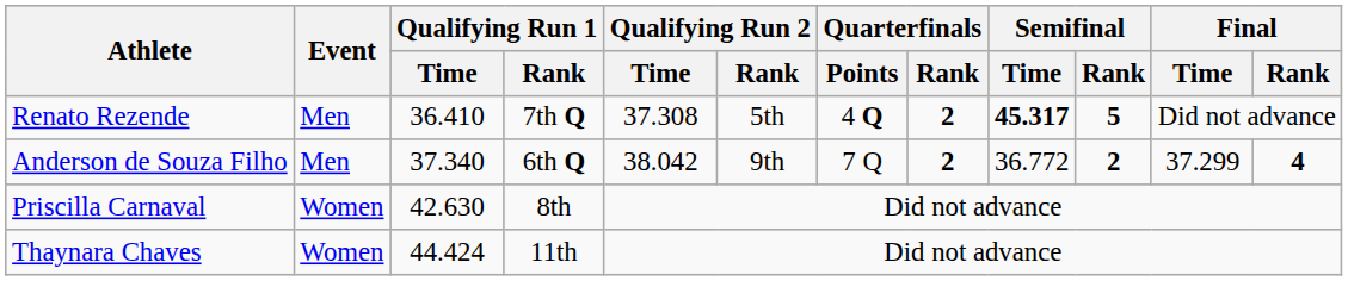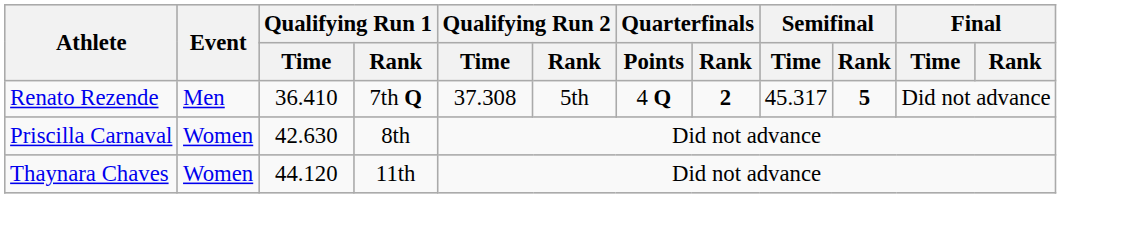 <table class="wikitable" style="font-size:90%">
 <tr>
 <th rowspan=2>Athlete</th>
 <th rowspan=2>Event</th>
 <th colspan=2>Qualifying Run 1</th>
 <th colspan=2>Qualifying Run 2</th>
 <th colspan=2>Quarterfinals</th>
 <th colspan=2>Semifinal</th>
 <th colspan=2>Final</th>
 </tr>
 <tr>
 <th>Time</th>
 <th>Rank</th>
 <th>Time</th>
 <th>Rank</th>
 <th>Points</th>
 <th>Rank</th>
 <th>Time</th>
 <th>Rank</th>
 <th>Time</th>
 <th>Rank</th>
 </tr>
 <tr>
 <td><a href='#'>Renato Rezende</a></td>
 <td><a href='#'>Men</a></td>
 <td align=center>36.410</td>
 <td align=center>7th <strong>Q</strong></td>
 <td align=center>37.308</td>
 <td align=center>5th</td>
 <td align=center>4 <strong>Q</strong></td>
 <td align=center><strong>2</strong></td>
-<td align=center><strong>45.317</strong></td>
+<td align=center>45.317</td>
 <td align=center><strong>5</strong></td>
 <td align=center colspan=2>Did not advance</td>
-</tr>
-<tr>
-<td><a href='#'>Anderson de Souza Filho</a></td>
-<td><a href='#'>Men</a></td>
-<td align=center>37.340</td>
-<td align=center>6th <strong>Q</strong></td>
-<td align=center>38.042</td>
-<td align=center>9th</td>
-<td align=center>7 Q</td>
-<td align=center><strong>2</strong></td>
-<td align=center>36.772</td>
-<td align=center><strong>2</strong></td>
-<td align=center>37.299</td>
-<td align=center><strong>4</strong></td>
 </tr>
 <tr>
 <td><a href='#'>Priscilla Carnaval</a></td>
 <td><a href='#'>Women</a></td>
 <td align=center>42.630</td>
 <td align=center>8th</td>
 <td align=center colspan=8>Did not advance</td>
 </tr>
 <tr>
 <td><a href='#'>Thaynara Chaves</a></td>
 <td><a href='#'>Women</a></td>
-<td align=center>44.424</td>
+<td align=center>44.120</td>
 <td align=center>11th</td>
 <td align=center colspan=8>Did not advance</td>
 </tr>
 </table>
